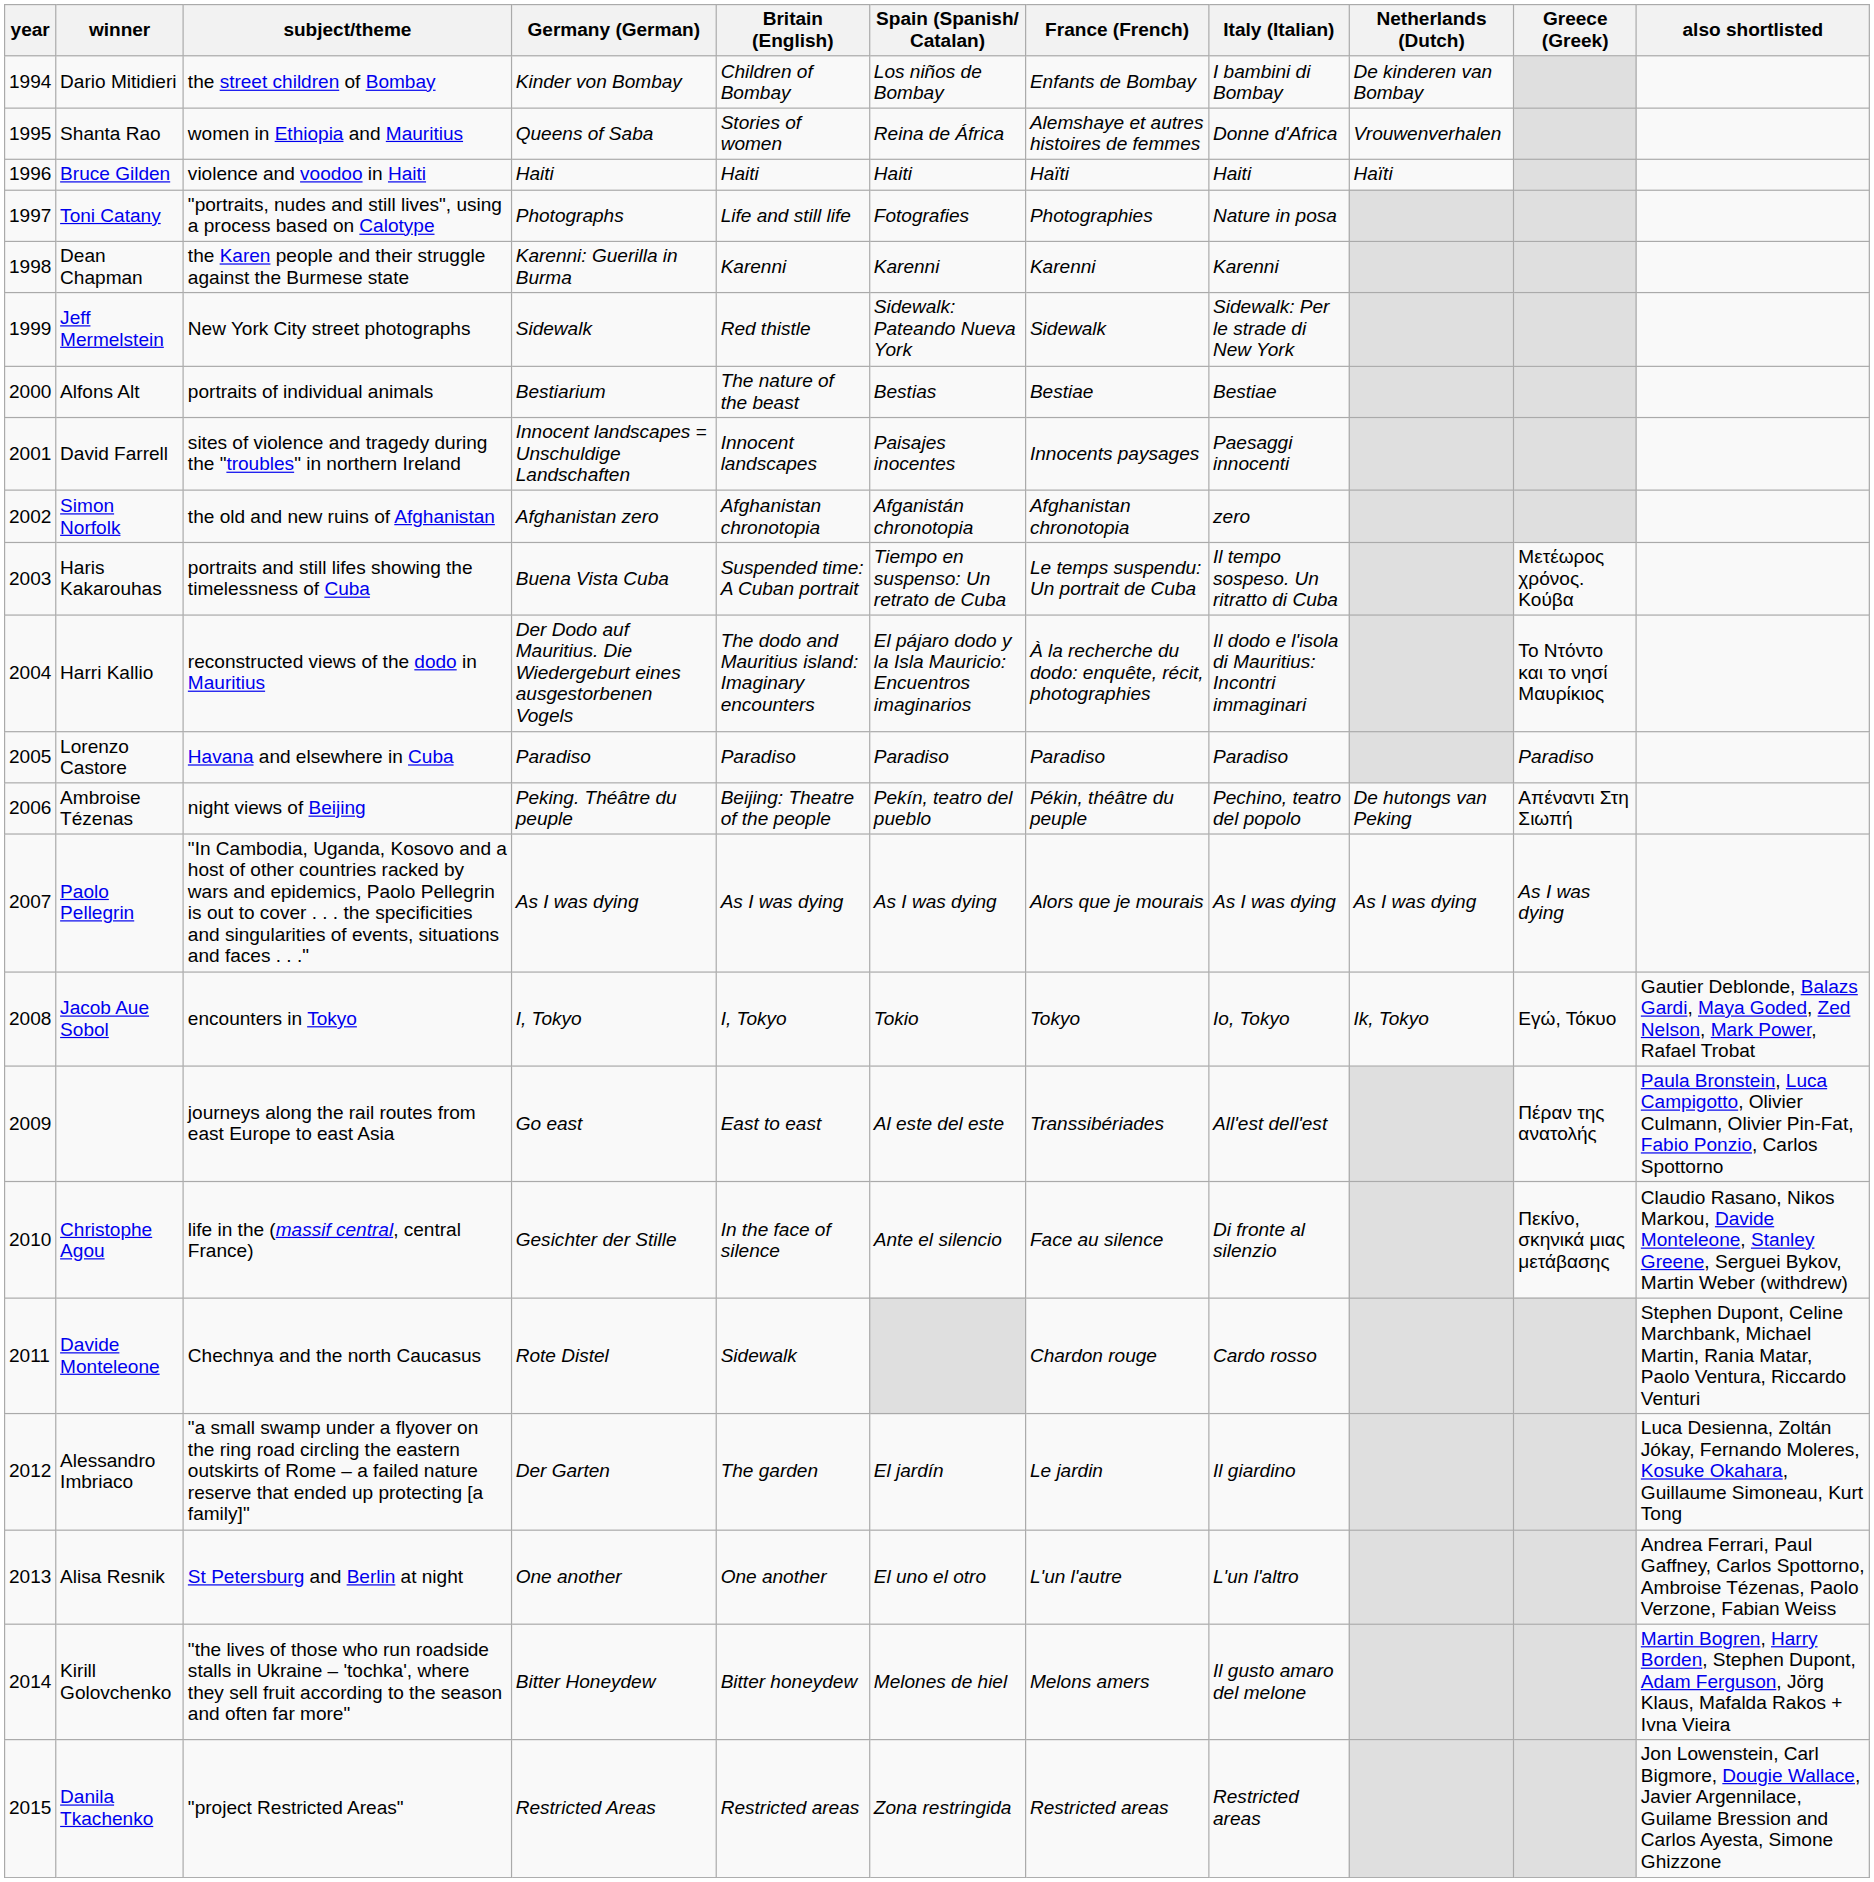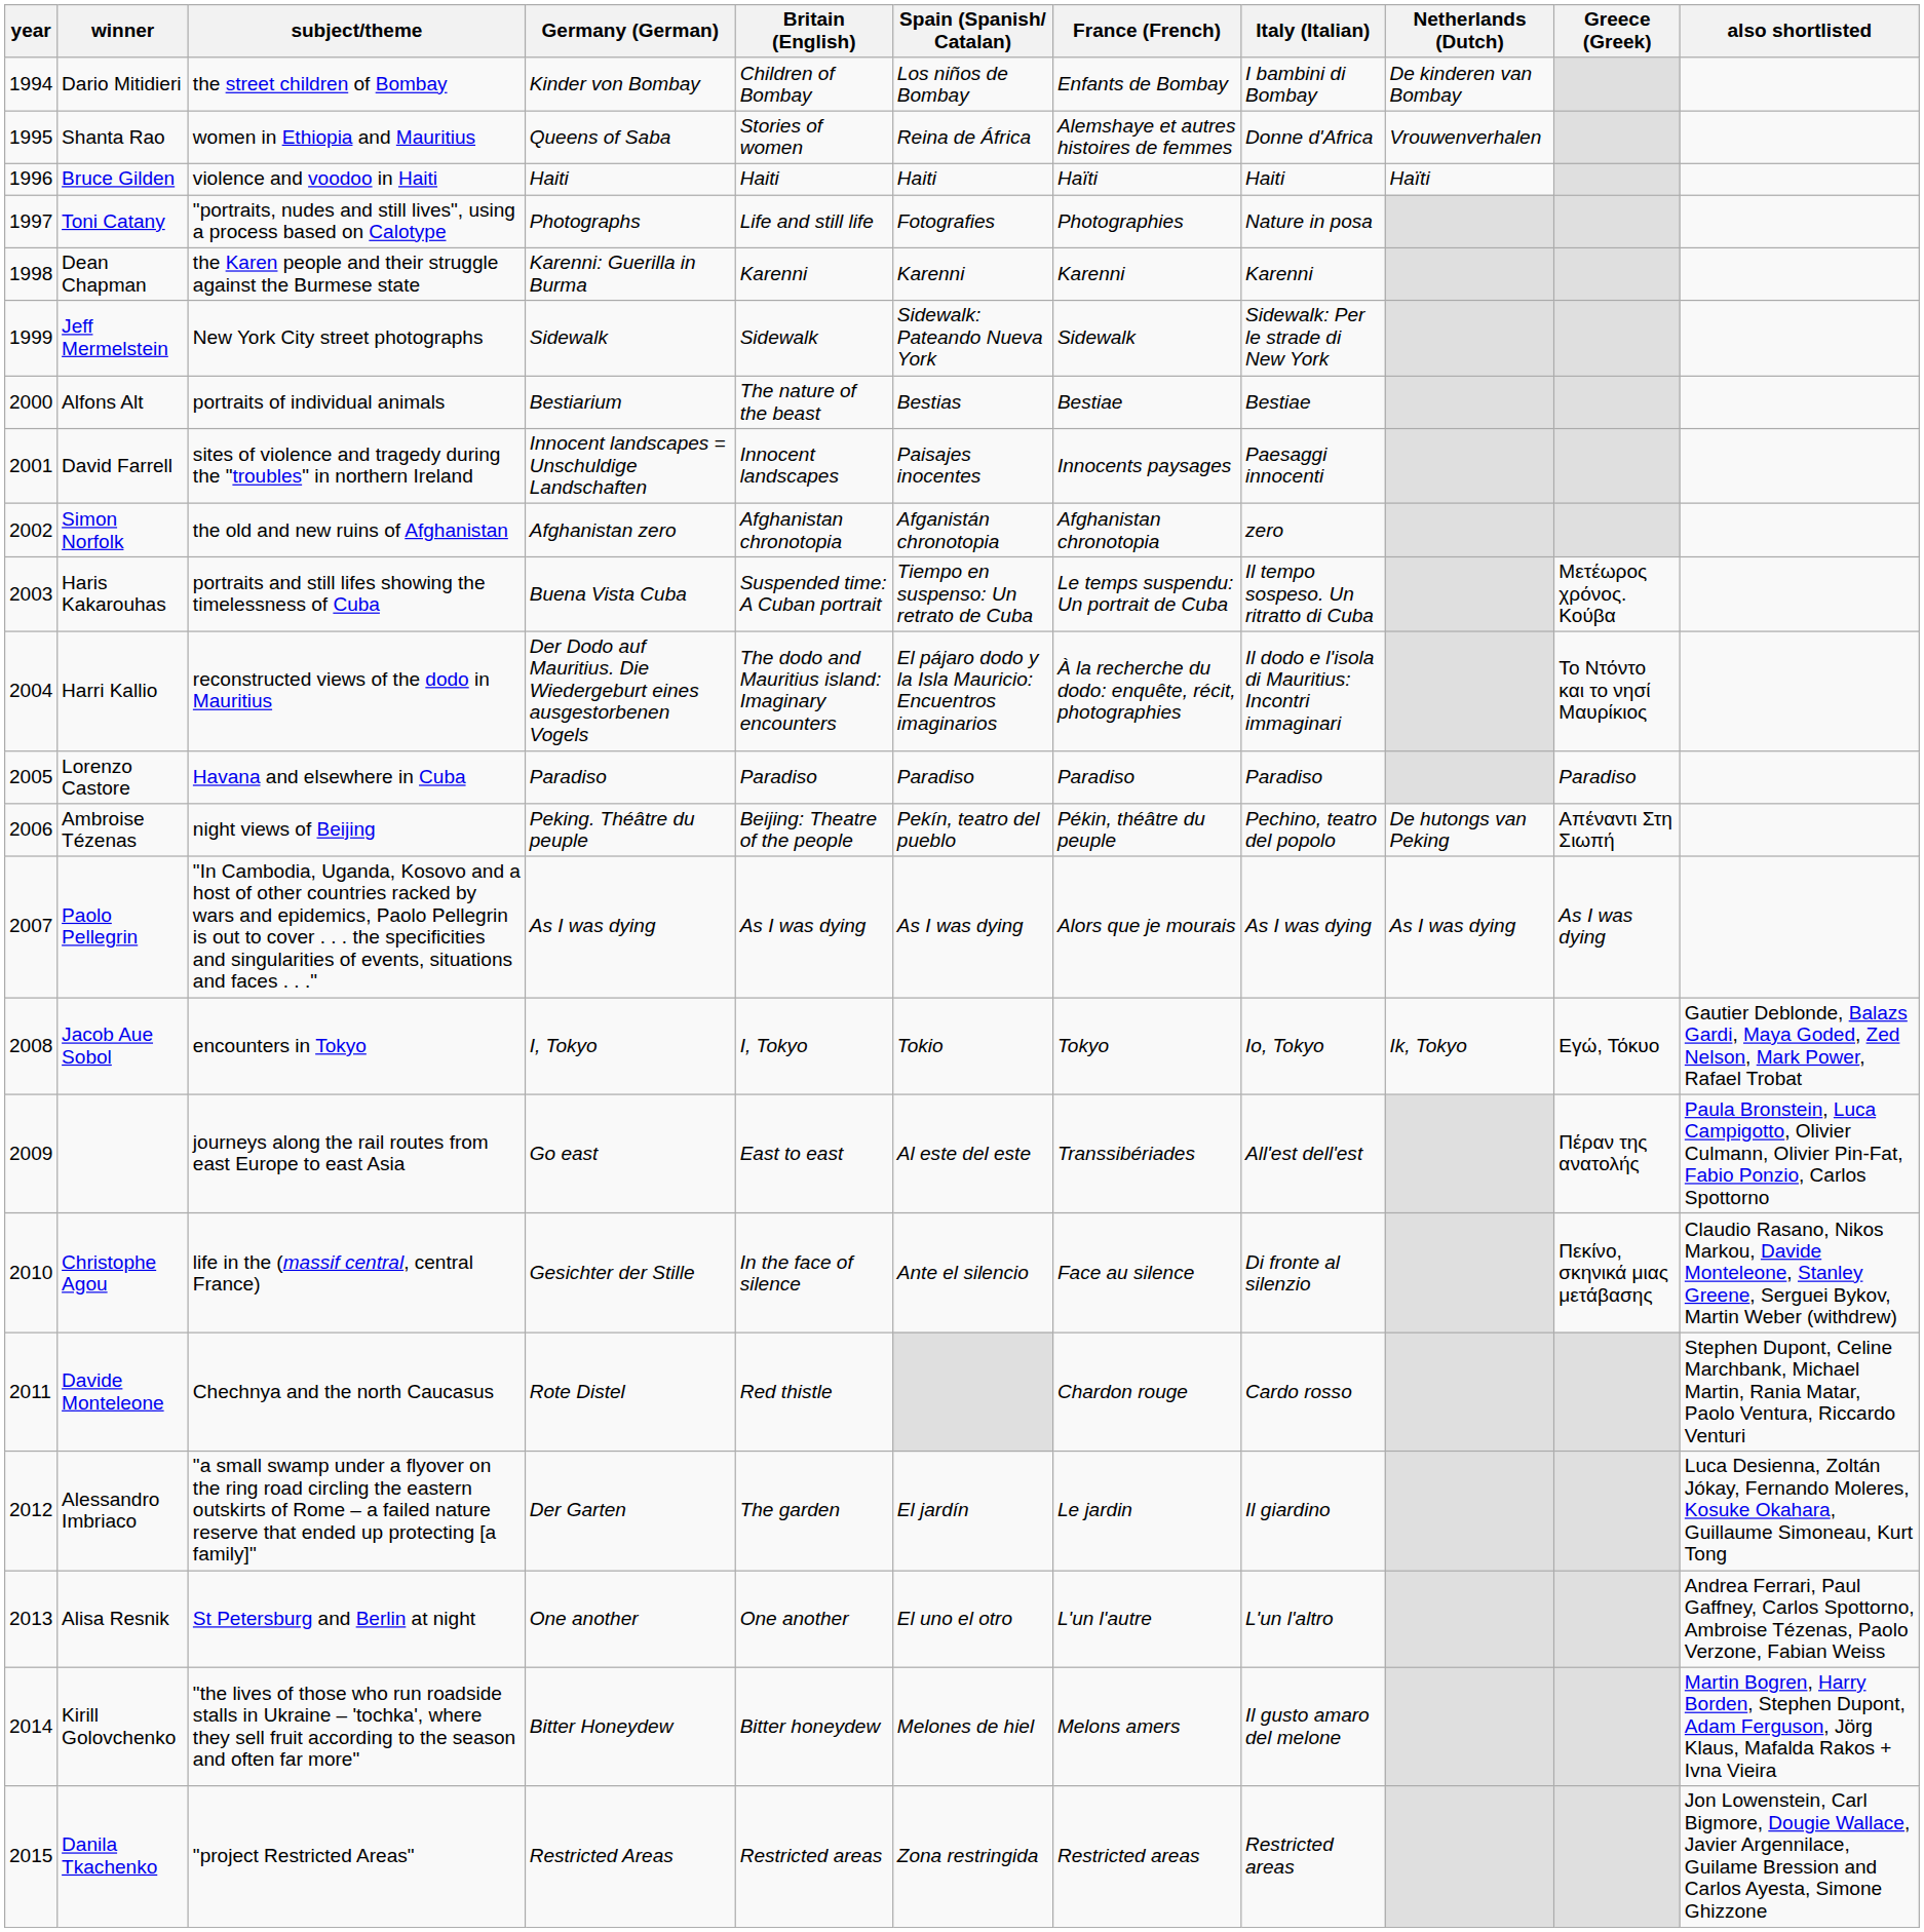 <table class="wikitable">
 <tr>
 <th>year</th>
 <th>winner</th>
 <th>subject/theme</th>
 <th>Germany (German)</th>
 <th>Britain (English)</th>
 <th>Spain (Spanish/ Catalan)</th>
 <th>France (French)</th>
 <th>Italy (Italian)</th>
 <th>Netherlands (Dutch)</th>
 <th>Greece (Greek)</th>
 <th>also shortlisted</th>
 </tr>
 <tr>
 <td>1994</td>
 <td>Dario Mitidieri</td>
 <td>the <a href='#'>street children</a> of <a href='#'>Bombay</a></td>
 <td><em>Kinder von Bombay</em>  </td>
 <td><em>Children of Bombay</em>  </td>
 <td><em>Los niños de Bombay</em>  </td>
 <td><em>Enfants de Bombay</em>  </td>
 <td><em>I bambini di Bombay</em>  </td>
 <td><em>De kinderen van Bombay</em>  </td>
 <td style="background:#dfdfdf"></td>
 <td></td>
 </tr>
 <tr>
 <td>1995</td>
 <td>Shanta Rao</td>
 <td>women in <a href='#'>Ethiopia</a> and <a href='#'>Mauritius</a></td>
 <td><em>Queens of Saba</em>  </td>
 <td><em>Stories of women</em>  </td>
 <td><em>Reina de África</em>  </td>
 <td><em>Alemshaye et autres histoires de femmes</em>  </td>
 <td><em>Donne d'Africa</em>  </td>
 <td><em>Vrouwenverhalen</em>  </td>
 <td style="background:#dfdfdf"></td>
 <td></td>
 </tr>
 <tr>
 <td>1996</td>
 <td><a href='#'>Bruce Gilden</a></td>
 <td>violence and <a href='#'>voodoo</a> in <a href='#'>Haiti</a></td>
 <td><em>Haiti</em>  </td>
 <td><em>Haiti</em>  </td>
 <td><em>Haiti</em>  </td>
 <td><em>Haïti</em>  </td>
 <td><em>Haiti</em>  </td>
 <td><em>Haïti</em>  </td>
 <td style="background:#dfdfdf"></td>
 <td></td>
 </tr>
 <tr>
 <td>1997</td>
 <td><a href='#'>Toni Catany</a></td>
 <td>"portraits, nudes and still lives", using a process based on <a href='#'>Calotype</a></td>
 <td><em>Photographs</em>  </td>
 <td><em>Life and still life</em>  </td>
 <td><em>Fotografies</em>  </td>
 <td><em>Photographies</em>  </td>
 <td><em>Nature in posa</em>  </td>
 <td style="background:#dfdfdf"></td>
 <td style="background:#dfdfdf"></td>
 <td></td>
 </tr>
 <tr>
 <td>1998</td>
 <td>Dean Chapman</td>
 <td>the <a href='#'>Karen</a> people and their struggle against the Burmese state</td>
 <td><em>Karenni: Guerilla in Burma</em>  </td>
 <td><em>Karenni</em>  </td>
 <td><em>Karenni</em>  </td>
 <td><em>Karenni</em>  </td>
 <td><em>Karenni</em>  </td>
 <td style="background:#dfdfdf"></td>
 <td style="background:#dfdfdf"></td>
 <td></td>
 </tr>
 <tr>
 <td>1999</td>
 <td><a href='#'>Jeff Mermelstein</a></td>
 <td>New York City street photographs</td>
 <td><em>Sidewalk</em>  </td>
-<td><em>Red thistle</em>  </td>
+<td><em>Sidewalk</em>  </td>
 <td><em>Sidewalk: Pateando Nueva York</em>  </td>
 <td><em>Sidewalk</em>  </td>
 <td><em>Sidewalk: Per le strade di New York</em>  </td>
 <td style="background:#dfdfdf"></td>
 <td style="background:#dfdfdf"></td>
 <td></td>
 </tr>
 <tr>
 <td>2000</td>
 <td>Alfons Alt</td>
 <td>portraits of individual animals</td>
 <td><em>Bestiarium</em>  </td>
 <td><em>The nature of the beast</em>  </td>
 <td><em>Bestias</em>  </td>
 <td><em>Bestiae</em>  </td>
 <td><em>Bestiae</em>  </td>
 <td style="background:#dfdfdf"></td>
 <td style="background:#dfdfdf"></td>
 <td></td>
 </tr>
 <tr>
 <td>2001</td>
 <td>David Farrell</td>
 <td>sites of violence and tragedy during the "<a href='#'>troubles</a>" in northern Ireland</td>
 <td><em>Innocent landscapes</em> = <em>Unschuldige Landschaften</em>  </td>
 <td><em>Innocent landscapes</em>  </td>
 <td><em>Paisajes inocentes</em>  </td>
 <td><em>Innocents paysages</em>  </td>
 <td><em>Paesaggi innocenti</em>  </td>
 <td style="background:#dfdfdf"></td>
 <td style="background:#dfdfdf"></td>
 <td></td>
 </tr>
 <tr>
 <td>2002</td>
 <td><a href='#'>Simon Norfolk</a></td>
 <td>the old and new ruins of <a href='#'>Afghanistan</a></td>
 <td><em>Afghanistan zero</em>  </td>
 <td><em>Afghanistan chronotopia</em>  </td>
 <td><em>Afganistán chronotopia</em>  </td>
 <td><em>Afghanistan chronotopia</em>  </td>
 <td><em> zero</em>  </td>
 <td style="background:#dfdfdf"></td>
 <td style="background:#dfdfdf"></td>
 <td></td>
 </tr>
 <tr>
 <td>2003</td>
 <td>Haris Kakarouhas</td>
 <td>portraits and still lifes showing the timelessness of <a href='#'>Cuba</a></td>
 <td><em>Buena Vista Cuba</em>  </td>
 <td><em>Suspended time: A Cuban portrait</em>  </td>
 <td><em>Tiempo en suspenso: Un retrato de Cuba</em>  </td>
 <td><em>Le temps suspendu: Un portrait de Cuba</em>  </td>
 <td><em>Il tempo sospeso. Un ritratto di Cuba</em>  </td>
 <td style="background:#dfdfdf"></td>
 <td>Μετέωρος χρόνος. Κούβα  </td>
 <td></td>
 </tr>
 <tr>
 <td>2004</td>
 <td>Harri Kallio</td>
 <td>reconstructed views of the <a href='#'>dodo</a> in <a href='#'>Mauritius</a></td>
 <td><em>Der Dodo auf Mauritius. Die Wiedergeburt eines ausgestorbenen Vogels</em>  </td>
 <td><em>The dodo and Mauritius island: Imaginary encounters</em>  </td>
 <td><em>El pájaro dodo y la Isla Mauricio: Encuentros imaginarios</em>  </td>
 <td><em>À la recherche du dodo: enquête, récit, photographies</em>  </td>
 <td><em>Il dodo e l'isola di Mauritius: Incontri immaginari</em>  </td>
 <td style="background:#dfdfdf"></td>
 <td>Το Ντόντο και το νησί Μαυρίκιος  </td>
 <td></td>
 </tr>
 <tr>
 <td>2005</td>
 <td>Lorenzo Castore</td>
 <td><a href='#'>Havana</a> and elsewhere in <a href='#'>Cuba</a></td>
 <td><em>Paradiso</em>  </td>
 <td><em>Paradiso</em>  </td>
 <td><em>Paradiso</em>  </td>
 <td><em>Paradiso</em>  </td>
 <td><em>Paradiso</em>  </td>
 <td style="background:#dfdfdf"></td>
 <td><em>Paradiso</em>  </td>
 <td></td>
 </tr>
 <tr>
 <td>2006</td>
 <td>Ambroise Tézenas</td>
 <td>night views of <a href='#'>Beijing</a></td>
 <td><em>Peking. Théâtre du peuple</em>  </td>
 <td><em>Beijing: Theatre of the people</em>  </td>
 <td><em>Pekín, teatro del pueblo</em>  </td>
 <td><em>Pékin, théâtre du peuple</em>  </td>
 <td><em>Pechino, teatro del popolo</em>  </td>
 <td><em>De hutongs van Peking</em>  </td>
 <td>Aπέναντι Στη Σιωπή  </td>
 <td></td>
 </tr>
 <tr>
 <td>2007</td>
 <td><a href='#'>Paolo Pellegrin</a></td>
 <td>"In Cambodia, Uganda, Kosovo and a host of other countries racked by wars and epidemics, Paolo Pellegrin is out to cover . . . the specificities and singularities of events, situations and faces . . ."</td>
 <td><em>As I was dying</em>  </td>
 <td><em>As I was dying</em>  </td>
 <td><em>As I was dying</em>  </td>
 <td><em>Alors que je mourais</em>  </td>
 <td><em>As I was dying</em>  </td>
 <td><em>As I was dying</em>  </td>
 <td><em>As I was dying</em>  </td>
 <td></td>
 </tr>
 <tr>
 <td>2008</td>
 <td><a href='#'>Jacob Aue Sobol</a></td>
 <td>encounters in <a href='#'>Tokyo</a></td>
 <td><em>I, Tokyo</em>  </td>
 <td><em>I, Tokyo</em>  </td>
 <td><em>Tokio</em>  </td>
 <td><em>Tokyo</em>  </td>
 <td><em>Io, Tokyo</em>  </td>
 <td><em>Ik, Tokyo</em>  </td>
 <td>Εγώ, Τόκυο  </td>
 <td>Gautier Deblonde, <a href='#'>Balazs Gardi</a>, <a href='#'>Maya Goded</a>, <a href='#'>Zed Nelson</a>, <a href='#'>Mark Power</a>, Rafael Trobat</td>
 </tr>
 <tr>
 <td>2009</td>
 <td></td>
 <td>journeys along the rail routes from east Europe to east Asia</td>
 <td><em>Go east</em>  </td>
 <td><em>East to east</em>  </td>
 <td><em>Al este del este</em>  </td>
 <td><em>Transsibériades</em>  </td>
 <td><em>All'est dell'est</em>  </td>
 <td style="background:#dfdfdf"></td>
 <td>Πέραν της ανατολής  </td>
 <td><a href='#'>Paula Bronstein</a>, <a href='#'>Luca Campigotto</a>, Olivier Culmann, Olivier Pin-Fat, <a href='#'>Fabio Ponzio</a>, Carlos Spottorno</td>
 </tr>
 <tr>
 <td>2010</td>
 <td><a href='#'>Christophe Agou</a></td>
 <td>life in the  (<em><a href='#'>massif central</a></em>, central France)</td>
 <td><em>Gesichter der Stille</em>  </td>
 <td><em>In the face of silence</em>  </td>
 <td><em>Ante el silencio</em>  </td>
 <td><em>Face au silence</em>  </td>
 <td><em>Di fronte al silenzio</em>  </td>
 <td style="background:#dfdfdf"></td>
 <td>Πεκίνο, σκηνικά μιας μετάβασης  </td>
 <td>Claudio Rasano, Nikos Markou, <a href='#'>Davide Monteleone</a>, <a href='#'>Stanley Greene</a>, Serguei Bykov, Martin Weber (withdrew)</td>
 </tr>
 <tr>
 <td>2011</td>
 <td><a href='#'>Davide Monteleone</a></td>
 <td>Chechnya and the north Caucasus</td>
 <td><em>Rote Distel</em>  </td>
-<td><em>Sidewalk</em>  </td>
+<td><em>Red thistle</em>  </td>
 <td style="background:#dfdfdf"></td>
 <td><em>Chardon rouge</em>  </td>
 <td><em>Cardo rosso</em>  </td>
 <td style="background:#dfdfdf"></td>
 <td style="background:#dfdfdf"></td>
 <td>Stephen Dupont, Celine Marchbank, Michael Martin, Rania Matar, Paolo Ventura, Riccardo Venturi</td>
 </tr>
 <tr>
 <td>2012</td>
 <td>Alessandro Imbriaco</td>
 <td>"a small swamp under a flyover on the ring road circling the eastern outskirts of Rome – a failed nature reserve that ended up protecting [a family]"</td>
 <td><em>Der Garten</em>  </td>
 <td><em>The garden</em>  </td>
 <td><em>El jardín</em>  </td>
 <td><em>Le jardin</em>  </td>
 <td><em>Il giardino</em>  </td>
 <td style="background:#dfdfdf"></td>
 <td style="background:#dfdfdf"></td>
 <td>Luca Desienna, Zoltán Jókay, Fernando Moleres, <a href='#'>Kosuke Okahara</a>, Guillaume Simoneau, Kurt Tong</td>
 </tr>
 <tr>
 <td>2013</td>
 <td>Alisa Resnik</td>
 <td><a href='#'>St Petersburg</a> and <a href='#'>Berlin</a> at night</td>
 <td><em>One another</em>  </td>
 <td><em>One another</em>  </td>
 <td><em>El uno el otro</em>  </td>
 <td><em>L'un l'autre</em>  </td>
 <td><em>L'un l'altro</em>  </td>
 <td style="background:#dfdfdf"></td>
 <td style="background:#dfdfdf"></td>
 <td>Andrea Ferrari, Paul Gaffney, Carlos Spottorno, Ambroise Tézenas, Paolo Verzone, Fabian Weiss</td>
 </tr>
 <tr>
 <td>2014</td>
 <td>Kirill Golovchenko</td>
 <td>"the lives of those who run roadside stalls in Ukraine – 'tochka', where they sell fruit according to the season and often far more"</td>
 <td><em>Bitter Honeydew</em> </td>
 <td><em>Bitter honeydew</em> </td>
 <td><em>Melones de hiel</em> </td>
 <td><em>Melons amers</em> </td>
 <td><em>Il gusto amaro del melone</em> </td>
 <td style="background:#dfdfdf"></td>
 <td style="background:#dfdfdf"></td>
 <td><a href='#'>Martin Bogren</a>, <a href='#'>Harry Borden</a>, Stephen Dupont, <a href='#'>Adam Ferguson</a>, Jörg Klaus, Mafalda Rakos + Ivna Vieira</td>
 </tr>
 <tr>
 <td>2015</td>
 <td><a href='#'>Danila Tkachenko</a></td>
 <td>"project Restricted Areas"</td>
 <td><em>Restricted Areas</em> </td>
 <td><em>Restricted areas</em> </td>
 <td><em>Zona restringida</em> </td>
 <td><em>Restricted areas</em> </td>
 <td><em>Restricted areas</em> </td>
 <td style="background:#dfdfdf"></td>
 <td style="background:#dfdfdf"></td>
 <td>Jon Lowenstein, Carl Bigmore, <a href='#'>Dougie Wallace</a>, Javier Argennilace, Guilame Bression and Carlos Ayesta, Simone Ghizzone</td>
 </tr>
 </table>
